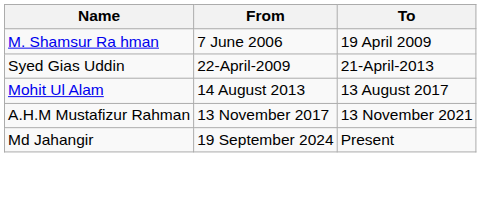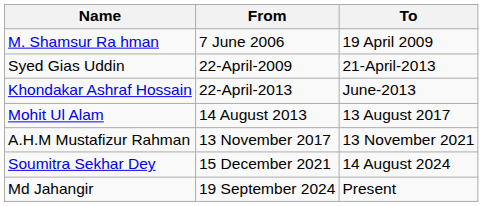 <table class="wikitable" border="1">
 <tr>
 <th>Name</th>
 <th>From</th>
 <th>To</th>
 </tr>
 <tr>
 <td><a href='#'>M. Shamsur Ra hman</a></td>
 <td>7 June 2006</td>
 <td>19 April 2009</td>
 </tr>
 <tr>
 <td>Syed Gias Uddin</td>
 <td>22-April-2009</td>
 <td>21-April-2013</td>
 </tr>
 <tr>
+<td><a href='#'>Khondakar Ashraf Hossain</a></td>
+<td>22-April-2013</td>
+<td>June-2013</td>
+</tr>
+<tr>
 <td><a href='#'>Mohit Ul Alam</a></td>
 <td>14 August 2013</td>
 <td>13 August 2017</td>
 </tr>
 <tr>
 <td>A.H.M Mustafizur Rahman</td>
 <td>13 November 2017</td>
 <td>13 November 2021</td>
 </tr>
 <tr>
+<td><a href='#'>Soumitra Sekhar Dey</a></td>
+<td>15 December 2021</td>
+<td>14 August 2024</td>
+</tr>
+<tr>
 <td>Md Jahangir </td>
 <td>19 September 2024</td>
 <td>Present</td>
 </tr>
 </table>
